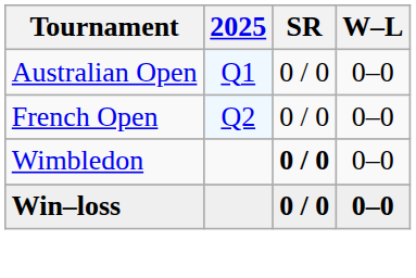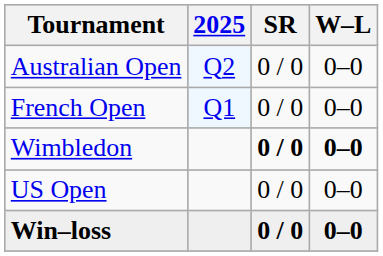 <table class=wikitable style=text-align:center>
 <tr>
 <th>Tournament</th>
 <th><a href='#'>2025</a></th>
 <th>SR</th>
 <th>W–L</th>
 </tr>
 <tr>
 <td style=text-align:left><a href='#'>Australian Open</a></td>
-<td bgcolor=#f0f8ff><a href='#'>Q1</a></td>
+<td bgcolor=#f0f8ff><a href='#'>Q2</a></td>
 <td>0 / 0</td>
 <td>0–0</td>
 </tr>
 <tr>
 <td style=text-align:left><a href='#'>French Open</a></td>
-<td bgcolor=#f0f8ff><a href='#'>Q2</a></td>
+<td bgcolor=#f0f8ff><a href='#'>Q1</a></td>
 <td>0 / 0</td>
 <td>0–0</td>
 </tr>
 <tr>
 <td style=text-align:left><a href='#'>Wimbledon</a></td>
 <td></td>
 <td><strong>0 / 0</strong></td>
+<td><strong>0–0</strong></td>
+</tr>
+<tr>
+<td style=text-align:left><a href='#'>US Open</a></td>
+<td></td>
+<td>0 / 0</td>
 <td>0–0</td>
 </tr>
 <tr style=background:#efefef;font-weight:bold>
 <td style=text-align:left>Win–loss</td>
 <td></td>
 <td>0 / 0</td>
 <td>0–0</td>
 </tr>
 </table>
